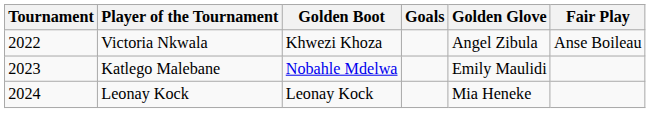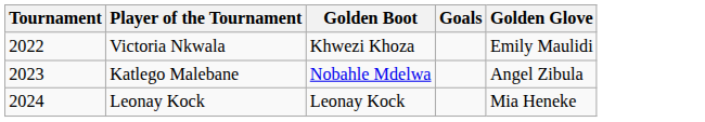 <table class="wikitable">
 <tr>
 <th>Tournament</th>
 <th>Player of the Tournament</th>
 <th>Golden Boot</th>
 <th>Goals</th>
 <th>Golden Glove</th>
-<th>Fair Play</th>
 </tr>
 <tr>
 <td>2022</td>
 <td> Victoria Nkwala</td>
 <td> Khwezi Khoza</td>
 <td></td>
-<td> Angel Zibula</td>
-<td> Anse Boileau</td>
+<td> Emily Maulidi</td>
 </tr>
 <tr>
 <td>2023</td>
 <td> Katlego Malebane</td>
 <td><a href='#'>Nobahle Mdelwa</a></td>
 <td></td>
-<td> Emily Maulidi</td>
-<td></td>
+<td> Angel Zibula</td>
 </tr>
 <tr>
 <td>2024</td>
 <td> Leonay Kock</td>
 <td> Leonay Kock</td>
 <td></td>
 <td> Mia Heneke</td>
-<td></td>
 </tr>
 </table>
